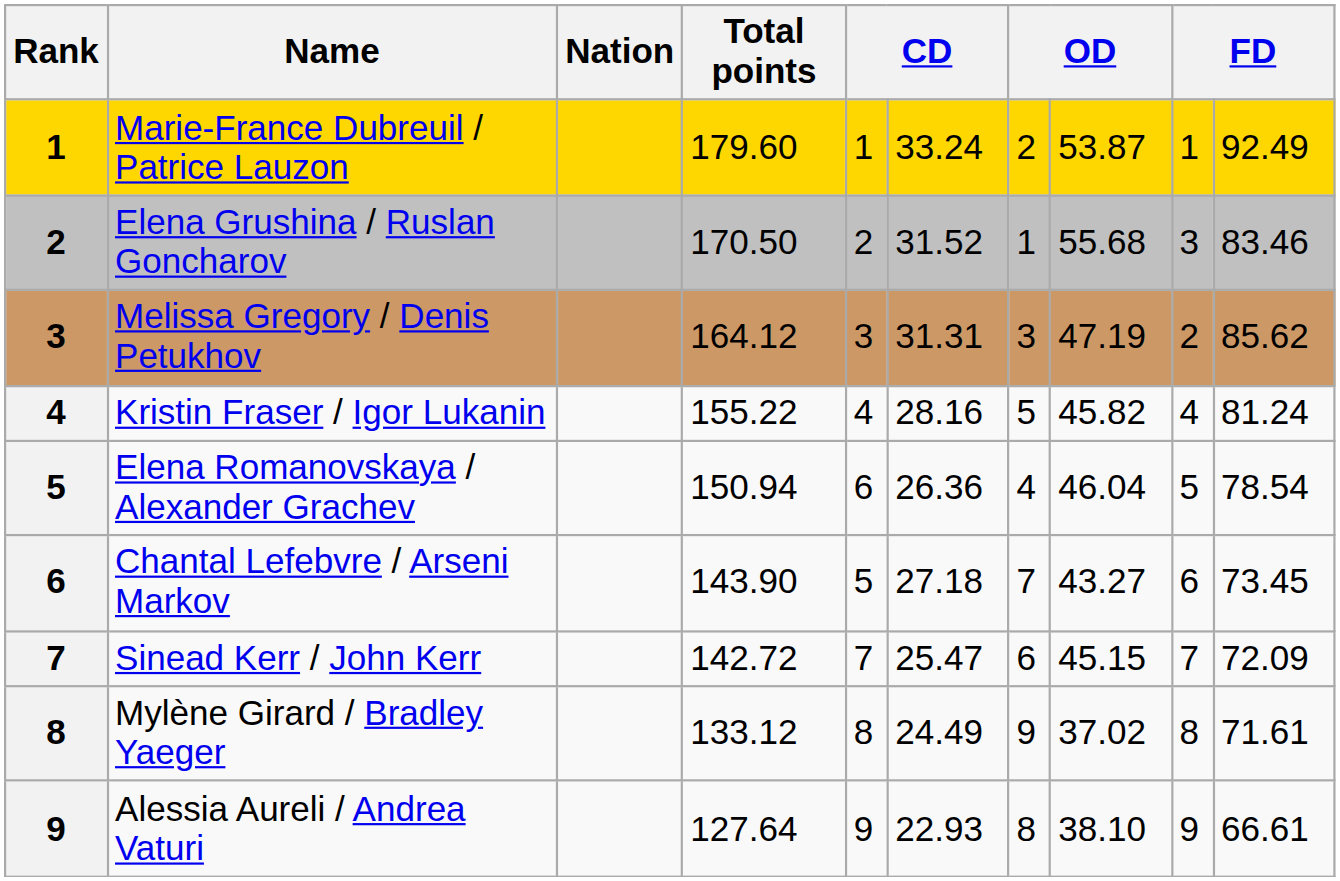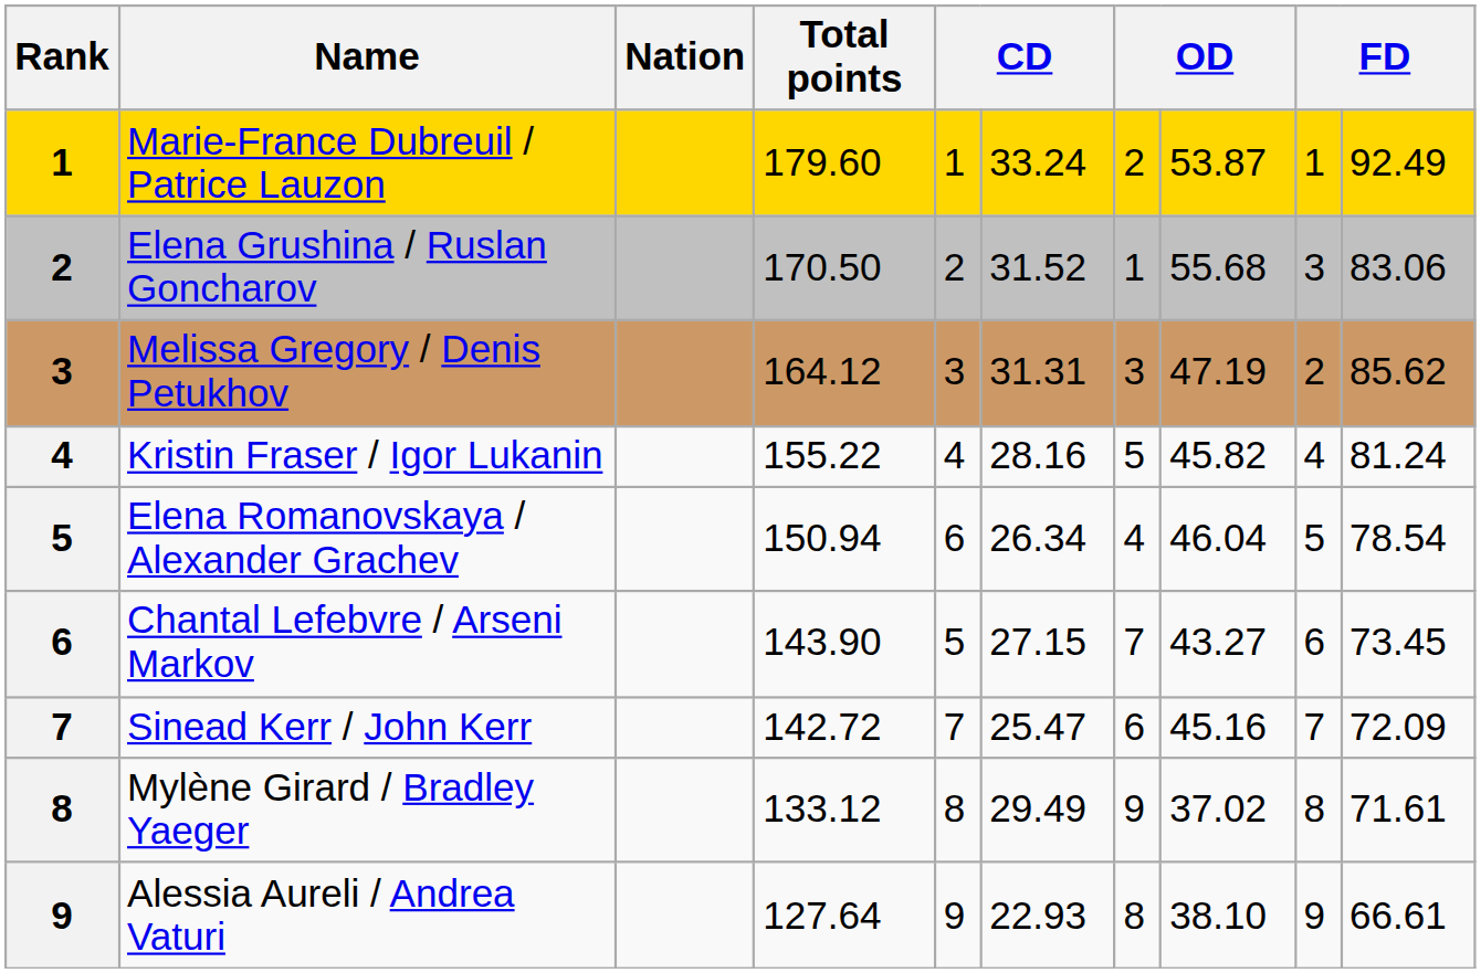 <table class="wikitable">
 <tr>
 <th>Rank</th>
 <th>Name</th>
 <th>Nation</th>
 <th>Total points</th>
 <th colspan="2" width="80px"><a href='#'>CD</a></th>
 <th colspan="2" width="80px"><a href='#'>OD</a></th>
 <th colspan="2" width="80px"><a href='#'>FD</a></th>
 </tr>
 <tr bgcolor="gold">
 <td align="center"><strong>1</strong></td>
 <td><a href='#'>Marie-France Dubreuil</a> / <a href='#'>Patrice Lauzon</a></td>
 <td></td>
 <td>179.60</td>
 <td>1</td>
 <td>33.24</td>
 <td>2</td>
 <td>53.87</td>
 <td>1</td>
 <td>92.49</td>
 </tr>
 <tr bgcolor="silver">
 <td align="center"><strong>2</strong></td>
 <td><a href='#'>Elena Grushina</a> / <a href='#'>Ruslan Goncharov</a></td>
 <td></td>
 <td>170.50</td>
 <td>2</td>
 <td>31.52</td>
 <td>1</td>
 <td>55.68</td>
 <td>3</td>
-<td>83.46</td>
+<td>83.06</td>
 </tr>
 <tr bgcolor="cc9966">
 <td align="center"><strong>3</strong></td>
 <td><a href='#'>Melissa Gregory</a> / <a href='#'>Denis Petukhov</a></td>
 <td></td>
 <td>164.12</td>
 <td>3</td>
 <td>31.31</td>
 <td>3</td>
 <td>47.19</td>
 <td>2</td>
 <td>85.62</td>
 </tr>
 <tr>
 <th>4</th>
 <td><a href='#'>Kristin Fraser</a> / <a href='#'>Igor Lukanin</a></td>
 <td></td>
 <td>155.22</td>
 <td>4</td>
 <td>28.16</td>
 <td>5</td>
 <td>45.82</td>
 <td>4</td>
 <td>81.24</td>
 </tr>
 <tr>
 <th>5</th>
 <td><a href='#'>Elena Romanovskaya</a> / <a href='#'>Alexander Grachev</a></td>
 <td></td>
 <td>150.94</td>
 <td>6</td>
-<td>26.36</td>
+<td>26.34</td>
 <td>4</td>
 <td>46.04</td>
 <td>5</td>
 <td>78.54</td>
 </tr>
 <tr>
 <th>6</th>
 <td><a href='#'>Chantal Lefebvre</a> / <a href='#'>Arseni Markov</a></td>
 <td></td>
 <td>143.90</td>
 <td>5</td>
-<td>27.18</td>
+<td>27.15</td>
 <td>7</td>
 <td>43.27</td>
 <td>6</td>
 <td>73.45</td>
 </tr>
 <tr>
 <th>7</th>
 <td><a href='#'>Sinead Kerr</a> / <a href='#'>John Kerr</a></td>
 <td></td>
 <td>142.72</td>
 <td>7</td>
 <td>25.47</td>
 <td>6</td>
-<td>45.15</td>
+<td>45.16</td>
 <td>7</td>
 <td>72.09</td>
 </tr>
 <tr>
 <th>8</th>
 <td>Mylène Girard / <a href='#'>Bradley Yaeger</a></td>
 <td></td>
 <td>133.12</td>
 <td>8</td>
-<td>24.49</td>
+<td>29.49</td>
 <td>9</td>
 <td>37.02</td>
 <td>8</td>
 <td>71.61</td>
 </tr>
 <tr>
 <th>9</th>
 <td>Alessia Aureli / <a href='#'>Andrea Vaturi</a></td>
 <td></td>
 <td>127.64</td>
 <td>9</td>
 <td>22.93</td>
 <td>8</td>
 <td>38.10</td>
 <td>9</td>
 <td>66.61</td>
 </tr>
 </table>
